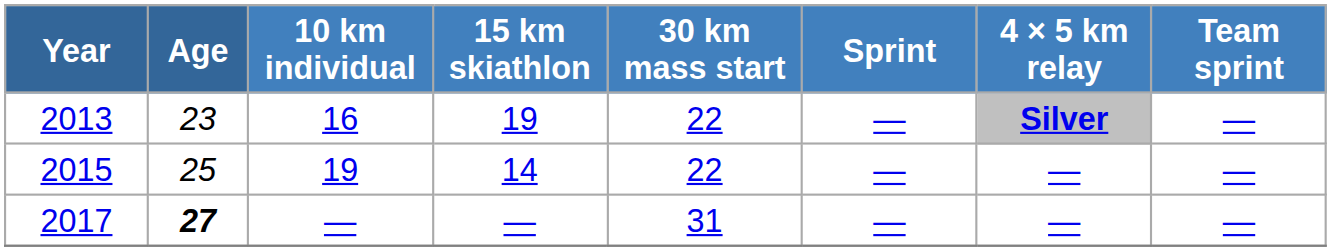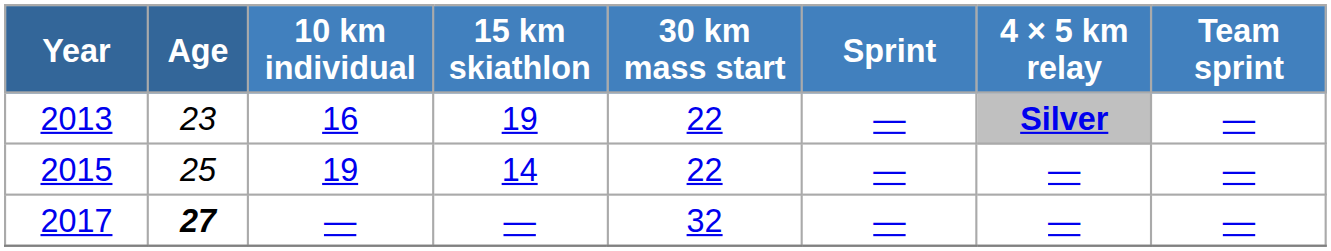 <table class="wikitable" style="font-size:95%; text-align:center; border:grey solid 1px; border-collapse:collapse; background:#ffffff;">
 <tr>
 <th style="background-color:#369; color:white; width:60px;"> Year </th>
 <th style="background-color:#369; color:white; width:40px;"> Age </th>
 <th style="background-color:#4180be; color:white; width:75px;"> 10 km <br> individual </th>
 <th style="background-color:#4180be; color:white; width:75px;"> 15 km <br> skiathlon </th>
 <th style="background-color:#4180be; color:white; width:75px;"> 30 km <br> mass start </th>
 <th style="background-color:#4180be; color:white; width:75px;"> Sprint </th>
 <th style="background-color:#4180be; color:white; width:75px;"> 4 × 5 km <br> relay </th>
 <th style="background-color:#4180be; color:white; width:75px;"> Team <br> sprint </th>
 </tr>
 <tr>
 <td><a href='#'>2013</a></td>
 <td><em>23</em></td>
 <td><a href='#'>16</a></td>
 <td><a href='#'>19</a></td>
 <td><a href='#'>22</a></td>
 <td><a href='#'>—</a></td>
 <td style="background:silver;"><a href='#'><strong>Silver</strong></a></td>
 <td><a href='#'>—</a></td>
 </tr>
 <tr>
 <td><a href='#'>2015</a></td>
 <td><em>25</em></td>
 <td><a href='#'>19</a></td>
 <td><a href='#'>14</a></td>
 <td><a href='#'>22</a></td>
 <td><a href='#'>—</a></td>
 <td><a href='#'>—</a></td>
 <td><a href='#'>—</a></td>
 </tr>
 <tr>
 <td><a href='#'>2017</a></td>
 <td><strong><em>27</em></strong></td>
 <td><a href='#'>—</a></td>
 <td><a href='#'>—</a></td>
-<td><a href='#'>31</a></td>
+<td><a href='#'>32</a></td>
 <td><a href='#'>—</a></td>
 <td><a href='#'>—</a></td>
 <td><a href='#'>—</a></td>
 </tr>
 <tr>
 </tr>
 </table>
